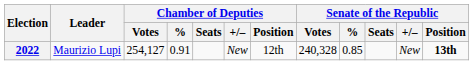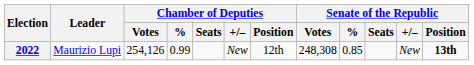 <table class="wikitable" style="text-align:center">
 <tr>
 <th rowspan="2">Election</th>
 <th rowspan="2">Leader</th>
 <th colspan="5"><a href='#'>Chamber of Deputies</a></th>
 <th colspan="5"><a href='#'>Senate of the Republic</a></th>
 </tr>
 <tr>
 <th>Votes</th>
 <th>%</th>
 <th>Seats</th>
 <th>+/–</th>
 <th>Position</th>
 <th>Votes</th>
 <th>%</th>
 <th>Seats</th>
 <th>+/–</th>
 <th>Position</th>
 </tr>
 <tr>
 <th><a href='#'>2022</a></th>
 <td><a href='#'>Maurizio Lupi</a></td>
-<td>254,127</td>
-<td>0.91</td>
+<td>254,126</td>
+<td>0.99</td>
 <td></td>
 <td><em>New</em></td>
 <td>12th</td>
-<td>240,328</td>
+<td>248,308</td>
 <td>0.85</td>
 <td></td>
 <td><em>New</em></td>
 <td><strong>13th</strong></td>
 </tr>
 </table>
